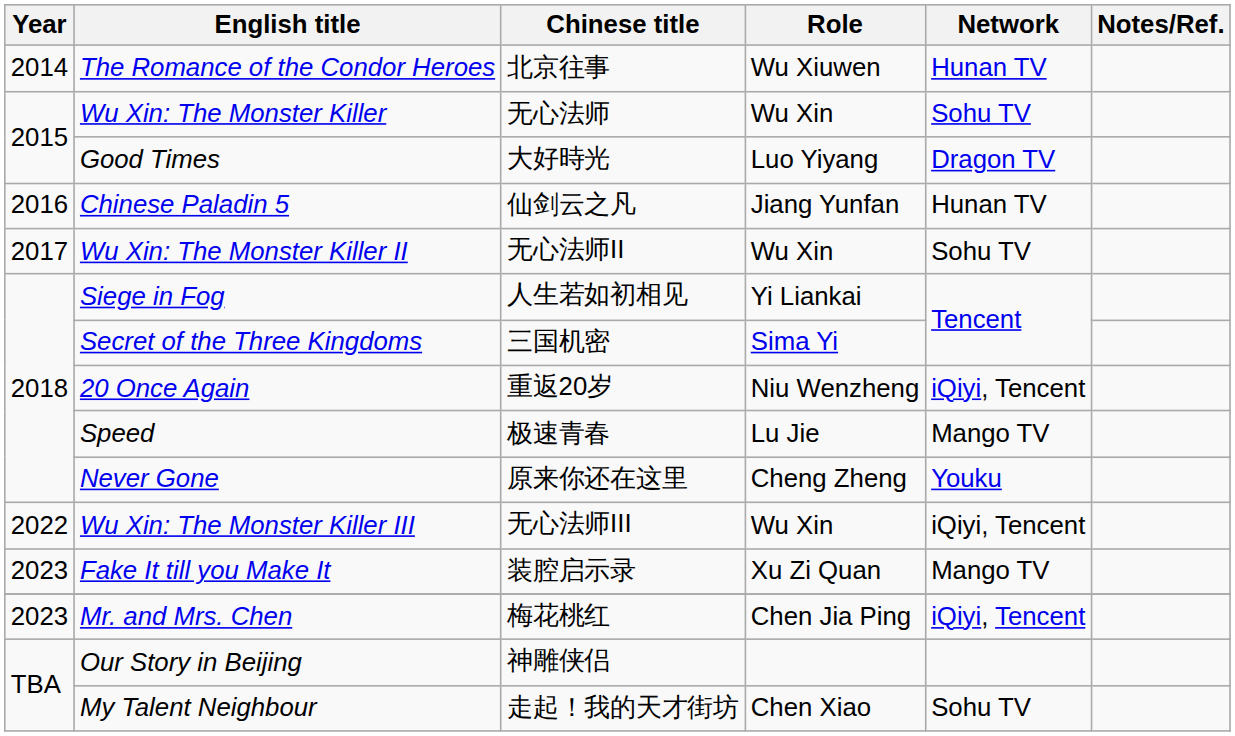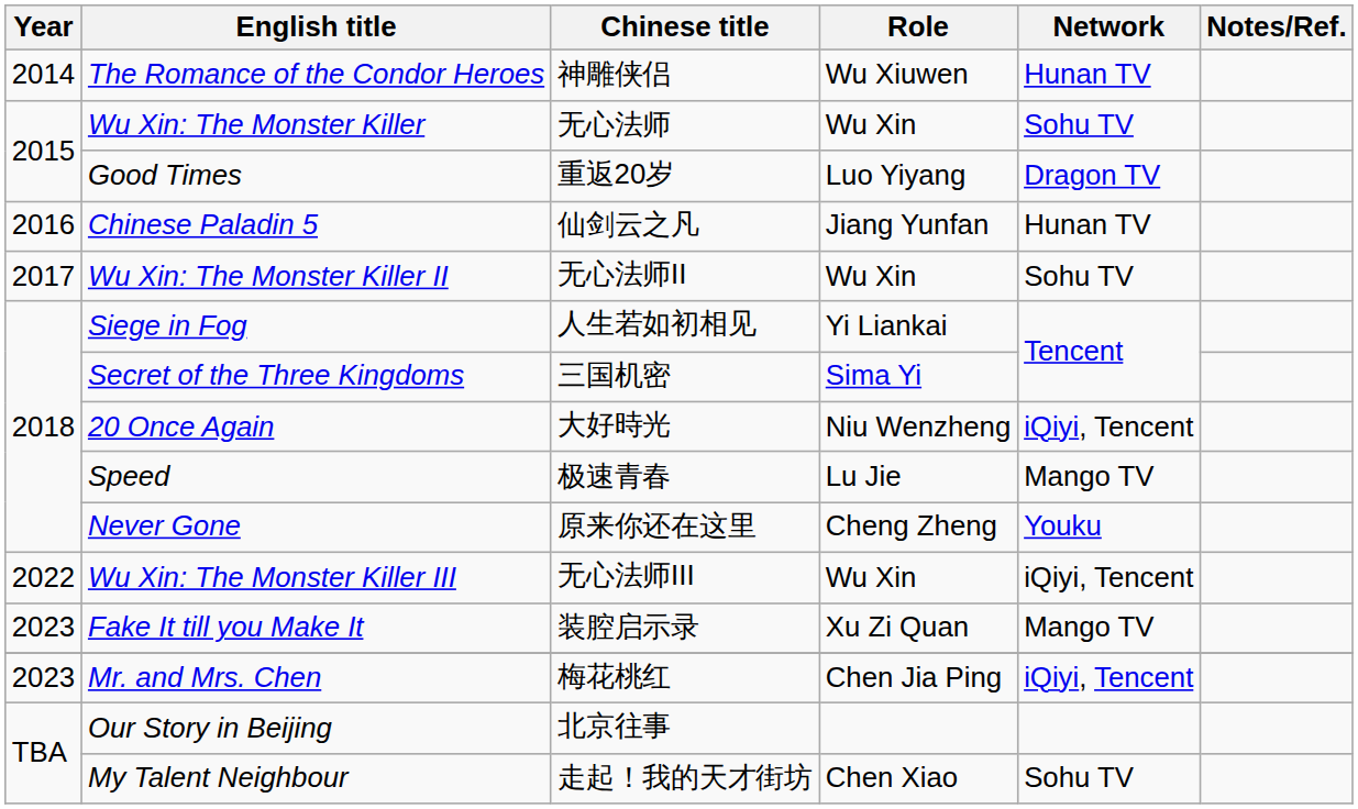 <table class="wikitable">
 <tr>
 <th>Year</th>
 <th>English title</th>
 <th>Chinese title</th>
 <th>Role</th>
 <th>Network</th>
 <th>Notes/Ref.</th>
 </tr>
 <tr>
 <td>2014</td>
 <td><em><a href='#'>The Romance of the Condor Heroes</a></em></td>
-<td>北京往事</td>
+<td>神雕侠侣</td>
 <td>Wu Xiuwen</td>
 <td><a href='#'>Hunan TV</a></td>
 <td></td>
 </tr>
 <tr>
 <td rowspan=2>2015</td>
 <td><em><a href='#'>Wu Xin: The Monster Killer</a></em></td>
 <td>无心法师</td>
 <td>Wu Xin</td>
 <td><a href='#'>Sohu TV</a></td>
 <td></td>
 </tr>
 <tr>
 <td><em>Good Times</em></td>
-<td>大好時光</td>
+<td>重返20岁</td>
 <td>Luo Yiyang</td>
 <td><a href='#'>Dragon TV</a></td>
 <td></td>
 </tr>
 <tr>
 <td>2016</td>
 <td><em><a href='#'>Chinese Paladin 5</a></em></td>
 <td>仙剑云之凡</td>
 <td>Jiang Yunfan</td>
 <td>Hunan TV</td>
 <td></td>
 </tr>
 <tr>
 <td>2017</td>
 <td><em><a href='#'>Wu Xin: The Monster Killer II</a></em></td>
 <td>无心法师II</td>
 <td>Wu Xin</td>
 <td>Sohu TV</td>
 <td></td>
 </tr>
 <tr>
 <td rowspan=5>2018</td>
 <td><em><a href='#'>Siege in Fog</a></em></td>
 <td>人生若如初相见</td>
 <td>Yi Liankai</td>
 <td rowspan=2><a href='#'>Tencent</a></td>
 <td></td>
 </tr>
 <tr>
 <td><em><a href='#'>Secret of the Three Kingdoms</a></em></td>
 <td>三国机密</td>
 <td><a href='#'>Sima Yi</a></td>
 <td></td>
 </tr>
 <tr>
 <td><em><a href='#'>20 Once Again</a></em></td>
-<td>重返20岁</td>
+<td>大好時光</td>
 <td>Niu Wenzheng</td>
 <td><a href='#'>iQiyi</a>, Tencent</td>
 <td></td>
 </tr>
 <tr>
 <td><em>Speed</em></td>
 <td>极速青春</td>
 <td>Lu Jie</td>
 <td>Mango TV</td>
 <td></td>
 </tr>
 <tr>
 <td><em><a href='#'>Never Gone</a></em></td>
 <td>原来你还在这里</td>
 <td>Cheng Zheng</td>
 <td><a href='#'>Youku</a></td>
 <td></td>
 </tr>
 <tr>
 <td>2022</td>
 <td><em><a href='#'>Wu Xin: The Monster Killer III</a></em></td>
 <td>无心法师III</td>
 <td>Wu Xin</td>
 <td>iQiyi, Tencent</td>
 <td></td>
 </tr>
 <tr>
 <td>2023</td>
 <td><em><a href='#'>Fake It till you Make It</a></em></td>
 <td>装腔启示录</td>
 <td>Xu Zi Quan</td>
 <td>Mango TV</td>
 <td></td>
 </tr>
 <tr>
 </tr>
 <tr>
 <td>2023</td>
 <td><em><a href='#'>Mr. and Mrs. Chen</a></em></td>
 <td>梅花桃红</td>
 <td>Chen Jia Ping</td>
 <td><a href='#'>iQiyi</a>, <a href='#'>Tencent</a></td>
 <td></td>
 </tr>
 <tr>
 <td rowspan=3>TBA</td>
 <td><em>Our Story in Beijing</em></td>
-<td>神雕侠侣</td>
+<td>北京往事</td>
 <td></td>
 <td></td>
 <td></td>
 </tr>
 <tr>
 <td><em>My Talent Neighbour</em></td>
 <td>走起！我的天才街坊</td>
 <td>Chen Xiao</td>
 <td>Sohu TV</td>
 <td></td>
 </tr>
 </table>
